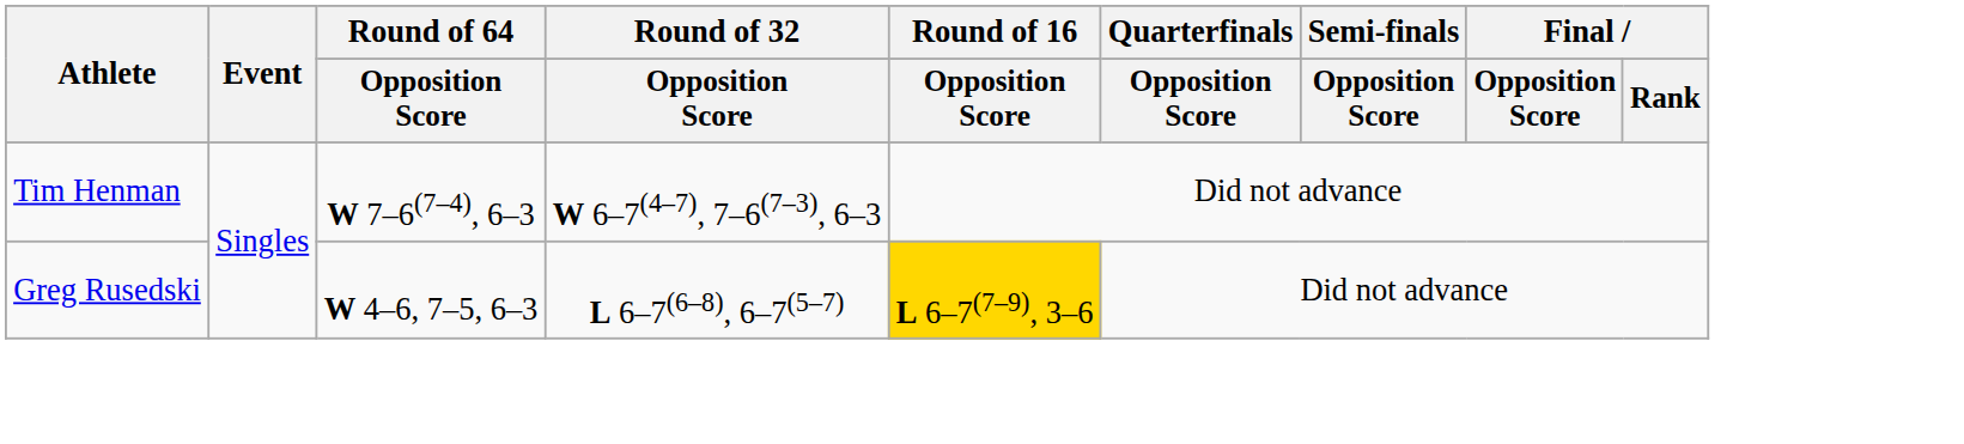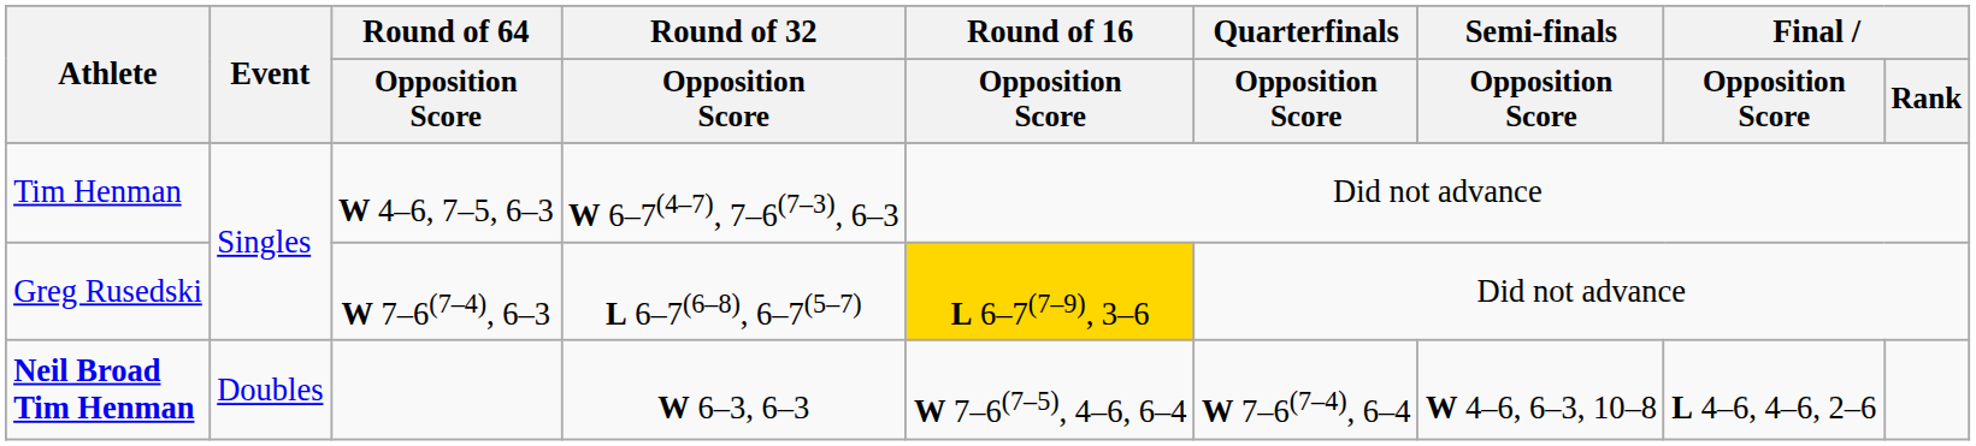 <table class=wikitable style="font-size:90%">
 <tr>
 <th rowspan="2">Athlete</th>
 <th rowspan="2">Event</th>
 <th>Round of 64</th>
 <th>Round of 32</th>
 <th>Round of 16</th>
 <th>Quarterfinals</th>
 <th>Semi-finals</th>
 <th colspan=2>Final / </th>
 </tr>
 <tr style="font-size:95%">
 <th>Opposition<br>Score</th>
 <th>Opposition<br>Score</th>
 <th>Opposition<br>Score</th>
 <th>Opposition<br>Score</th>
 <th>Opposition<br>Score</th>
 <th>Opposition<br>Score</th>
 <th>Rank</th>
 </tr>
 <tr align=center>
 <td align=left><a href='#'>Tim Henman</a></td>
 <td style="text-align:left;" rowspan="2"><a href='#'>Singles</a></td>
-<td><br> <strong>W</strong> 7–6<sup>(7–4)</sup>, 6–3</td>
+<td><br> <strong>W</strong> 4–6, 7–5, 6–3</td>
 <td><br> <strong>W</strong> 6–7<sup>(4–7)</sup>, 7–6<sup>(7–3)</sup>, 6–3</td>
 <td colspan=5>Did not advance</td>
 </tr>
 <tr align=center>
 <td align=left><a href='#'>Greg Rusedski</a></td>
-<td><br> <strong>W</strong> 4–6, 7–5, 6–3</td>
+<td><br> <strong>W</strong> 7–6<sup>(7–4)</sup>, 6–3</td>
 <td><br> <strong>L</strong> 6–7<sup>(6–8)</sup>, 6–7<sup>(5–7)</sup></td>
 <td style="background: gold;"><br> <strong>L</strong> 6–7<sup>(7–9)</sup>, 3–6</td>
 <td colspan=4>Did not advance</td>
 </tr>
+<tr align=center>
+<td align=left><strong><a href='#'>Neil Broad</a><br><a href='#'>Tim Henman</a></strong></td>
+<td align=left><a href='#'>Doubles</a></td>
+<td></td>
+<td><br><strong>W</strong> 6–3, 6–3</td>
+<td><br><strong>W</strong> 7–6<sup>(7–5)</sup>, 4–6, 6–4</td>
+<td><br><strong>W</strong> 7–6<sup>(7–4)</sup>, 6–4</td>
+<td><br><strong>W</strong> 4–6, 6–3, 10–8</td>
+<td><br><strong>L</strong> 4–6, 4–6, 2–6</td>
+<td></td>
+</tr>
 </table>
